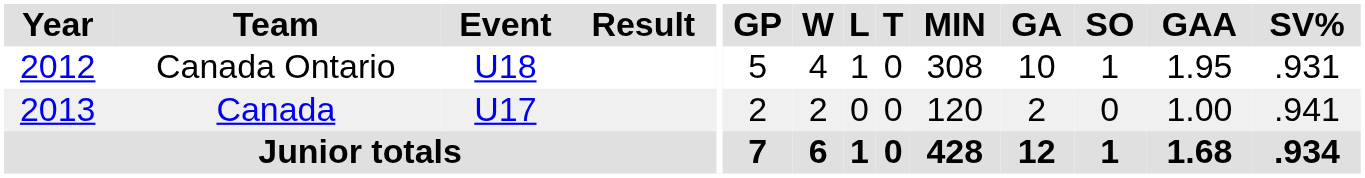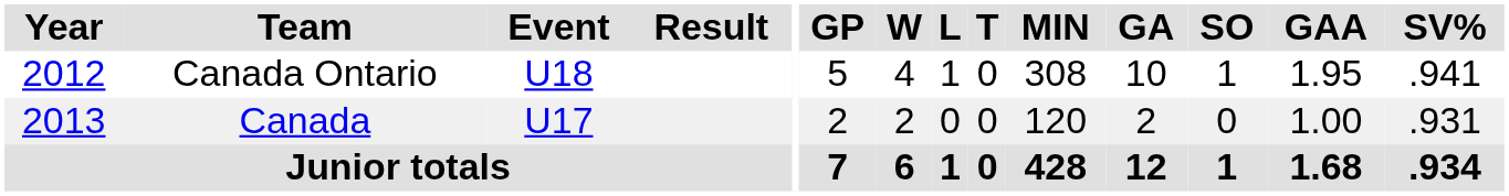 <table border="0" cellpadding="1" cellspacing="0" ID="Table3" style="text-align:center; width:40em;">
 <tr bgcolor="#e0e0e0">
 <th>Year</th>
 <th>Team</th>
 <th>Event</th>
 <th>Result</th>
 <th rowspan="99" bgcolor="#ffffff"></th>
 <th>GP</th>
 <th>W</th>
 <th>L</th>
 <th>T</th>
 <th>MIN</th>
 <th>GA</th>
 <th>SO</th>
 <th>GAA</th>
 <th>SV%</th>
 </tr>
 <tr>
 <td><a href='#'>2012</a></td>
 <td>Canada Ontario</td>
 <td><a href='#'>U18</a></td>
 <td></td>
 <td>5</td>
 <td>4</td>
 <td>1</td>
 <td>0</td>
 <td>308</td>
 <td>10</td>
 <td>1</td>
 <td>1.95</td>
-<td>.931</td>
+<td>.941</td>
 </tr>
 <tr bgcolor="#f0f0f0">
 <td><a href='#'>2013</a></td>
 <td><a href='#'>Canada</a></td>
 <td><a href='#'>U17</a></td>
 <td></td>
 <td>2</td>
 <td>2</td>
 <td>0</td>
 <td>0</td>
 <td>120</td>
 <td>2</td>
 <td>0</td>
 <td>1.00</td>
-<td>.941</td>
+<td>.931</td>
 </tr>
 <tr bgcolor="#e0e0e0">
 <th colspan="4">Junior totals</th>
 <th>7</th>
 <th>6</th>
 <th>1</th>
 <th>0</th>
 <th>428</th>
 <th>12</th>
 <th>1</th>
 <th>1.68</th>
 <th>.934</th>
 </tr>
 </table>
